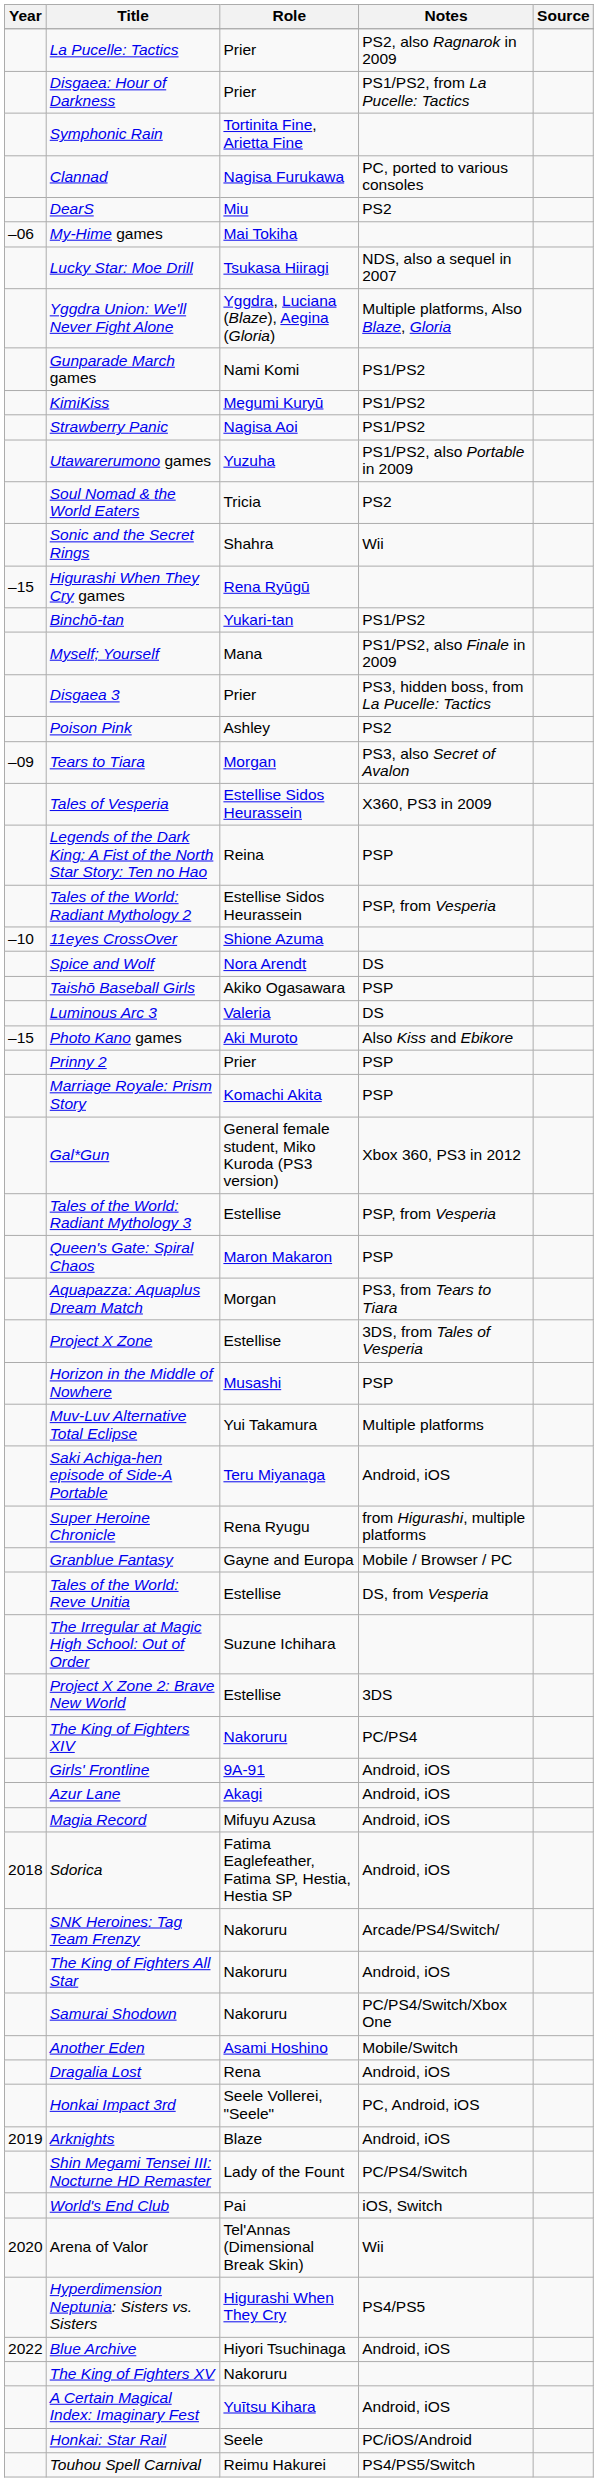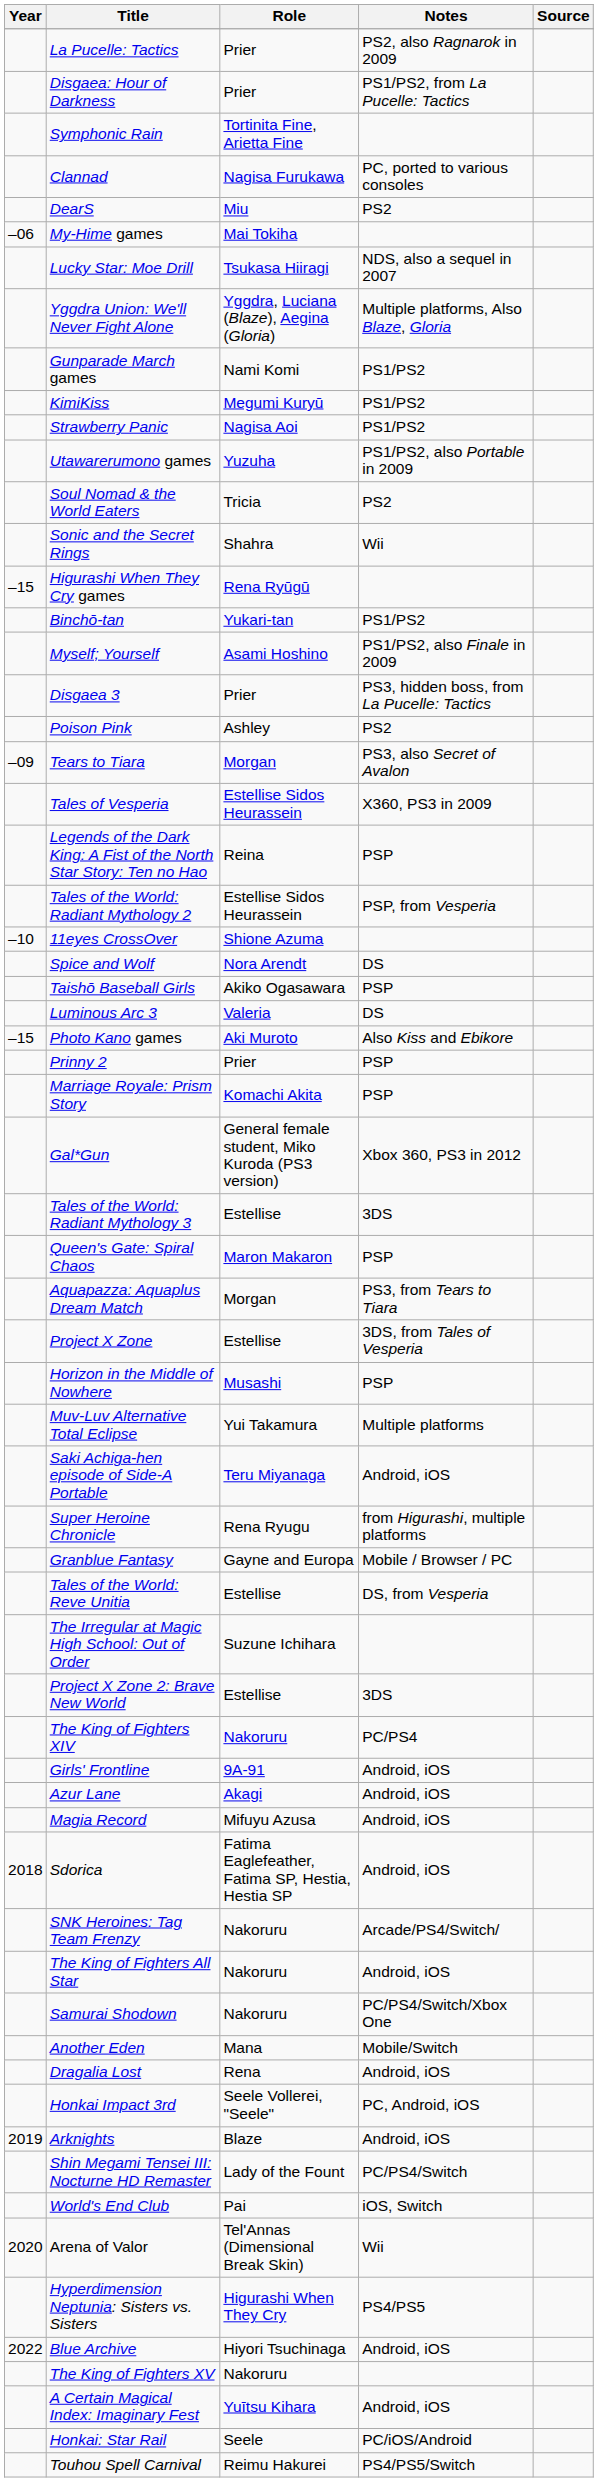 <table class="wikitable sortable plainrowheaders">
 <tr>
 <th>Year</th>
 <th>Title</th>
 <th>Role</th>
 <th class="unsortable">Notes</th>
 <th class="unsortable">Source</th>
 </tr>
 <tr>
 </tr>
 <tr>
 <td></td>
 <td><em><a href='#'>La Pucelle: Tactics</a></em></td>
 <td>Prier </td>
 <td><abbr>PS2</abbr>, also <em>Ragnarok</em> in 2009</td>
 <td></td>
 </tr>
 <tr>
 <td></td>
 <td><em><a href='#'>Disgaea: Hour of Darkness</a></em></td>
 <td>Prier</td>
 <td>PS1/PS2, from <em>La Pucelle: Tactics</em></td>
 <td></td>
 </tr>
 <tr>
 <td></td>
 <td><em><a href='#'>Symphonic Rain</a></em></td>
 <td><a href='#'>Tortinita Fine</a>, <a href='#'>Arietta Fine</a></td>
 <td></td>
 <td></td>
 </tr>
 <tr>
 <td></td>
 <td><em><a href='#'>Clannad</a></em></td>
 <td><a href='#'>Nagisa Furukawa</a></td>
 <td><abbr>PC</abbr>, ported to various consoles</td>
 <td></td>
 </tr>
 <tr>
 <td></td>
 <td><em><a href='#'>DearS</a></em></td>
 <td><a href='#'>Miu</a></td>
 <td>PS2</td>
 <td></td>
 </tr>
 <tr>
 <td>–06</td>
 <td><em><a href='#'>My-Hime</a></em> games</td>
 <td><a href='#'>Mai Tokiha</a></td>
 <td></td>
 <td></td>
 </tr>
 <tr>
 <td></td>
 <td><em><a href='#'>Lucky Star: Moe Drill</a></em></td>
 <td><a href='#'>Tsukasa Hiiragi</a></td>
 <td><abbr>NDS</abbr>, also a sequel in 2007</td>
 <td></td>
 </tr>
 <tr>
 <td></td>
 <td><em><a href='#'>Yggdra Union: We'll Never Fight Alone</a></em></td>
 <td><a href='#'>Yggdra</a>, <a href='#'>Luciana</a> (<em>Blaze</em>), <a href='#'>Aegina</a> (<em>Gloria</em>)</td>
 <td>Multiple platforms, Also <em><a href='#'>Blaze</a></em>, <em><a href='#'>Gloria</a></em></td>
 <td></td>
 </tr>
 <tr>
 <td></td>
 <td><em><a href='#'>Gunparade March</a></em> games</td>
 <td>Nami Komi</td>
 <td>PS1/PS2</td>
 <td></td>
 </tr>
 <tr>
 <td></td>
 <td><em><a href='#'>KimiKiss</a></em></td>
 <td><a href='#'>Megumi Kuryū</a></td>
 <td>PS1/PS2</td>
 <td></td>
 </tr>
 <tr>
 <td></td>
 <td><em><a href='#'>Strawberry Panic</a></em></td>
 <td><a href='#'>Nagisa Aoi</a></td>
 <td>PS1/PS2</td>
 <td></td>
 </tr>
 <tr>
 <td></td>
 <td><em><a href='#'>Utawarerumono</a></em> games</td>
 <td><a href='#'>Yuzuha</a></td>
 <td>PS1/PS2, also <em>Portable</em> in 2009</td>
 <td></td>
 </tr>
 <tr>
 <td></td>
 <td><em><a href='#'>Soul Nomad & the World Eaters</a></em></td>
 <td>Tricia </td>
 <td>PS2</td>
 <td></td>
 </tr>
 <tr>
 <td></td>
 <td><em><a href='#'>Sonic and the Secret Rings</a></em></td>
 <td>Shahra</td>
 <td>Wii</td>
 <td></td>
 </tr>
 <tr>
 <td>–15</td>
 <td><em><a href='#'>Higurashi When They Cry</a></em> games</td>
 <td><a href='#'>Rena Ryūgū</a></td>
 <td></td>
 <td></td>
 </tr>
 <tr>
 <td></td>
 <td><em><a href='#'>Binchō-tan</a></em></td>
 <td><a href='#'>Yukari-tan</a></td>
 <td>PS1/PS2</td>
 <td></td>
 </tr>
 <tr>
 <td></td>
 <td><em><a href='#'>Myself; Yourself</a></em></td>
-<td>Mana</td>
+<td><a href='#'>Asami Hoshino</a></td>
 <td>PS1/PS2, also <em>Finale</em> in 2009</td>
 <td></td>
 </tr>
 <tr>
 <td></td>
 <td><em><a href='#'>Disgaea 3</a></em></td>
 <td>Prier</td>
 <td>PS3, hidden boss, from <em>La Pucelle: Tactics</em></td>
 <td></td>
 </tr>
 <tr>
 <td></td>
 <td><em><a href='#'>Poison Pink</a></em></td>
 <td>Ashley</td>
 <td>PS2</td>
 <td></td>
 </tr>
 <tr>
 <td>–09</td>
 <td><em><a href='#'>Tears to Tiara</a></em></td>
 <td><a href='#'>Morgan</a></td>
 <td>PS3, also <em>Secret of Avalon</em></td>
 <td></td>
 </tr>
 <tr>
 <td></td>
 <td><em><a href='#'>Tales of Vesperia</a></em></td>
 <td><a href='#'>Estellise Sidos Heurassein</a></td>
 <td><abbr>X360</abbr>, <abbr>PS3</abbr> in 2009</td>
 <td></td>
 </tr>
 <tr>
 <td></td>
 <td><em><a href='#'>Legends of the Dark King: A Fist of the North Star Story: Ten no Hao</a></em></td>
 <td>Reina</td>
 <td>PSP</td>
 <td></td>
 </tr>
 <tr>
 <td></td>
 <td><em><a href='#'>Tales of the World: Radiant Mythology 2</a></em></td>
 <td>Estellise Sidos Heurassein</td>
 <td>PSP, from <em>Vesperia</em></td>
 <td></td>
 </tr>
 <tr>
 <td>–10</td>
 <td><em><a href='#'>11eyes CrossOver</a></em></td>
 <td><a href='#'>Shione Azuma</a></td>
 <td></td>
 <td></td>
 </tr>
 <tr>
 <td></td>
 <td><em><a href='#'>Spice and Wolf</a></em></td>
 <td><a href='#'>Nora Arendt</a></td>
 <td>DS</td>
 <td></td>
 </tr>
 <tr>
 <td></td>
 <td><em><a href='#'>Taishō Baseball Girls</a></em></td>
 <td>Akiko Ogasawara</td>
 <td>PSP</td>
 <td></td>
 </tr>
 <tr>
 <td></td>
 <td><em><a href='#'>Luminous Arc 3</a></em></td>
 <td><a href='#'>Valeria</a></td>
 <td>DS</td>
 <td></td>
 </tr>
 <tr>
 <td>–15</td>
 <td><em><a href='#'>Photo Kano</a></em> games</td>
 <td><a href='#'>Aki Muroto</a></td>
 <td>Also <em>Kiss</em> and <em>Ebikore</em></td>
 <td></td>
 </tr>
 <tr>
 <td></td>
 <td><em><a href='#'>Prinny 2</a></em></td>
 <td>Prier</td>
 <td>PSP</td>
 <td></td>
 </tr>
 <tr>
 <td></td>
 <td><em><a href='#'>Marriage Royale: Prism Story</a></em></td>
 <td><a href='#'>Komachi Akita</a></td>
 <td>PSP</td>
 <td></td>
 </tr>
 <tr>
 <td></td>
 <td><em><a href='#'>Gal*Gun</a></em></td>
 <td>General female student, Miko Kuroda (PS3 version)</td>
 <td>Xbox 360, PS3 in 2012</td>
 <td></td>
 </tr>
 <tr>
 <td></td>
 <td><em><a href='#'>Tales of the World: Radiant Mythology 3</a></em></td>
 <td>Estellise</td>
-<td>PSP, from <em>Vesperia</em></td>
+<td>3DS</td>
 <td></td>
 </tr>
 <tr>
 <td></td>
 <td><em><a href='#'>Queen's Gate: Spiral Chaos</a></em></td>
 <td><a href='#'>Maron Makaron</a></td>
 <td>PSP</td>
 <td></td>
 </tr>
 <tr>
 <td></td>
 <td><em><a href='#'>Aquapazza: Aquaplus Dream Match</a></em></td>
 <td>Morgan</td>
 <td>PS3, from <em>Tears to Tiara</em></td>
 <td></td>
 </tr>
 <tr>
 <td></td>
 <td><em><a href='#'>Project X Zone</a></em></td>
 <td>Estellise</td>
 <td>3DS, from <em>Tales of Vesperia</em></td>
 <td></td>
 </tr>
 <tr>
 <td></td>
 <td><em><a href='#'>Horizon in the Middle of Nowhere</a></em></td>
 <td><a href='#'>Musashi</a></td>
 <td>PSP</td>
 <td></td>
 </tr>
 <tr>
 <td></td>
 <td><em><a href='#'>Muv-Luv Alternative Total Eclipse</a></em></td>
 <td>Yui Takamura</td>
 <td>Multiple platforms</td>
 <td></td>
 </tr>
 <tr>
 <td></td>
 <td><em><a href='#'>Saki Achiga-hen episode of Side-A Portable</a></em></td>
 <td><a href='#'>Teru Miyanaga</a></td>
 <td>Android, iOS</td>
 <td></td>
 </tr>
 <tr>
 <td></td>
 <td><em><a href='#'>Super Heroine Chronicle</a></em></td>
 <td>Rena Ryugu</td>
 <td>from <em>Higurashi</em>, multiple platforms</td>
 <td></td>
 </tr>
 <tr>
 <td></td>
 <td><em><a href='#'>Granblue Fantasy</a></em></td>
 <td>Gayne and Europa</td>
 <td>Mobile / Browser / PC</td>
 <td></td>
 </tr>
 <tr>
 <td></td>
 <td><em><a href='#'>Tales of the World: Reve Unitia</a></em></td>
 <td>Estellise</td>
 <td>DS, from <em>Vesperia</em></td>
 <td></td>
 </tr>
 <tr>
 <td></td>
 <td><em><a href='#'> The Irregular at Magic High School: Out of Order</a></em></td>
 <td>Suzune Ichihara</td>
 <td></td>
 <td></td>
 </tr>
 <tr>
 <td></td>
 <td><em><a href='#'>Project X Zone 2: Brave New World</a></em></td>
 <td>Estellise</td>
 <td>3DS</td>
 <td></td>
 </tr>
 <tr>
 <td></td>
 <td><em><a href='#'>The King of Fighters XIV</a></em></td>
 <td><a href='#'>Nakoruru</a></td>
 <td>PC/<abbr>PS4</abbr></td>
 <td></td>
 </tr>
 <tr>
 <td></td>
 <td><em><a href='#'>Girls' Frontline</a></em></td>
 <td><a href='#'>9A-91</a></td>
 <td>Android, iOS</td>
 <td></td>
 </tr>
 <tr>
 <td></td>
 <td><em><a href='#'>Azur Lane</a></em></td>
 <td><a href='#'>Akagi</a></td>
 <td>Android, iOS</td>
 <td></td>
 </tr>
 <tr>
 <td></td>
 <td><em><a href='#'>Magia Record</a></em></td>
 <td>Mifuyu Azusa</td>
 <td>Android, iOS</td>
 <td></td>
 </tr>
 <tr>
 <td>2018</td>
 <td><em>Sdorica</em></td>
 <td>Fatima Eaglefeather, Fatima SP, Hestia, Hestia SP</td>
 <td>Android, iOS</td>
 <td></td>
 </tr>
 <tr>
 <td></td>
 <td><em><a href='#'>SNK Heroines: Tag Team Frenzy</a></em></td>
 <td>Nakoruru</td>
 <td>Arcade/PS4/Switch/</td>
 <td></td>
 </tr>
 <tr>
 <td></td>
 <td><em><a href='#'>The King of Fighters All Star</a></em></td>
 <td>Nakoruru</td>
 <td>Android, iOS</td>
 <td></td>
 </tr>
 <tr>
 <td></td>
 <td><em><a href='#'>Samurai Shodown</a></em></td>
 <td>Nakoruru</td>
 <td>PC/PS4/Switch/Xbox One</td>
 <td></td>
 </tr>
 <tr>
 <td></td>
 <td><em><a href='#'>Another Eden</a></em></td>
-<td><a href='#'>Asami Hoshino</a></td>
+<td>Mana</td>
 <td>Mobile/Switch</td>
 <td></td>
 </tr>
 <tr>
 <td></td>
 <td><em><a href='#'>Dragalia Lost</a></em></td>
 <td>Rena</td>
 <td>Android, iOS</td>
 <td></td>
 </tr>
 <tr>
 <td></td>
 <td><em><a href='#'>Honkai Impact 3rd</a></em></td>
 <td>Seele Vollerei, "Seele"</td>
 <td>PC, Android, iOS</td>
 <td></td>
 </tr>
 <tr>
 <td>2019</td>
 <td><em><a href='#'>Arknights</a></em></td>
 <td>Blaze</td>
 <td>Android, iOS</td>
 <td></td>
 </tr>
 <tr>
 <td></td>
 <td><em><a href='#'>Shin Megami Tensei III: Nocturne HD Remaster</a></em></td>
 <td>Lady of the Fount</td>
 <td>PC/PS4/Switch</td>
 <td></td>
 </tr>
 <tr>
 <td></td>
 <td><em><a href='#'>World's End Club</a></em></td>
 <td>Pai</td>
 <td>iOS, Switch</td>
 <td></td>
 </tr>
 <tr>
 <td>2020</td>
 <td>Arena of Valor</td>
 <td>Tel'Annas (Dimensional Break Skin)</td>
 <td>Wii</td>
 <td></td>
 </tr>
 <tr>
 <td></td>
 <td><em><a href='#'>Hyperdimension Neptunia</a>: Sisters vs. Sisters</em></td>
 <td><a href='#'>Higurashi When They Cry</a></td>
 <td>PS4/PS5</td>
 <td></td>
 </tr>
 <tr>
 <td>2022</td>
 <td><em><a href='#'>Blue Archive</a></em></td>
 <td>Hiyori Tsuchinaga</td>
 <td>Android, iOS</td>
 <td></td>
 </tr>
 <tr>
 <td></td>
 <td><em><a href='#'>The King of Fighters XV</a></em></td>
 <td>Nakoruru</td>
 <td></td>
 <td></td>
 </tr>
 <tr>
 <td></td>
 <td><em><a href='#'>A Certain Magical Index: Imaginary Fest</a></em></td>
 <td><a href='#'>Yuītsu Kihara</a></td>
 <td>Android, iOS</td>
 <td></td>
 </tr>
 <tr>
 <td></td>
 <td><em><a href='#'>Honkai: Star Rail</a></em></td>
 <td>Seele</td>
 <td>PC/iOS/Android</td>
 <td></td>
 </tr>
 <tr>
 <td></td>
 <td><em>Touhou Spell Carnival</em></td>
 <td>Reimu Hakurei</td>
 <td>PS4/PS5/Switch</td>
 <td></td>
 </tr>
 </table>
